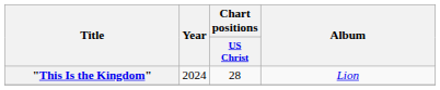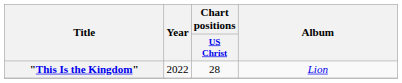 <table class="wikitable plainrowheaders" style="text-align:center;">
 <tr>
 <th rowspan="2" style="width:14em;">Title</th>
 <th rowspan="2">Year</th>
 <th colspan="1">Chart positions</th>
 <th rowspan="2" style="width:14em;">Album</th>
 </tr>
 <tr style="font-size:smaller;">
 <th width="45"><a href='#'>US<br>Christ</a></th>
 </tr>
 <tr>
 <th scope="row">"<a href='#'>This Is the Kingdom</a>"<br></th>
-<td>2024</td>
+<td>2022</td>
 <td>28<br></td>
 <td><em><a href='#'>Lion</a></em></td>
 </tr>
 <tr>
 </tr>
 </table>
